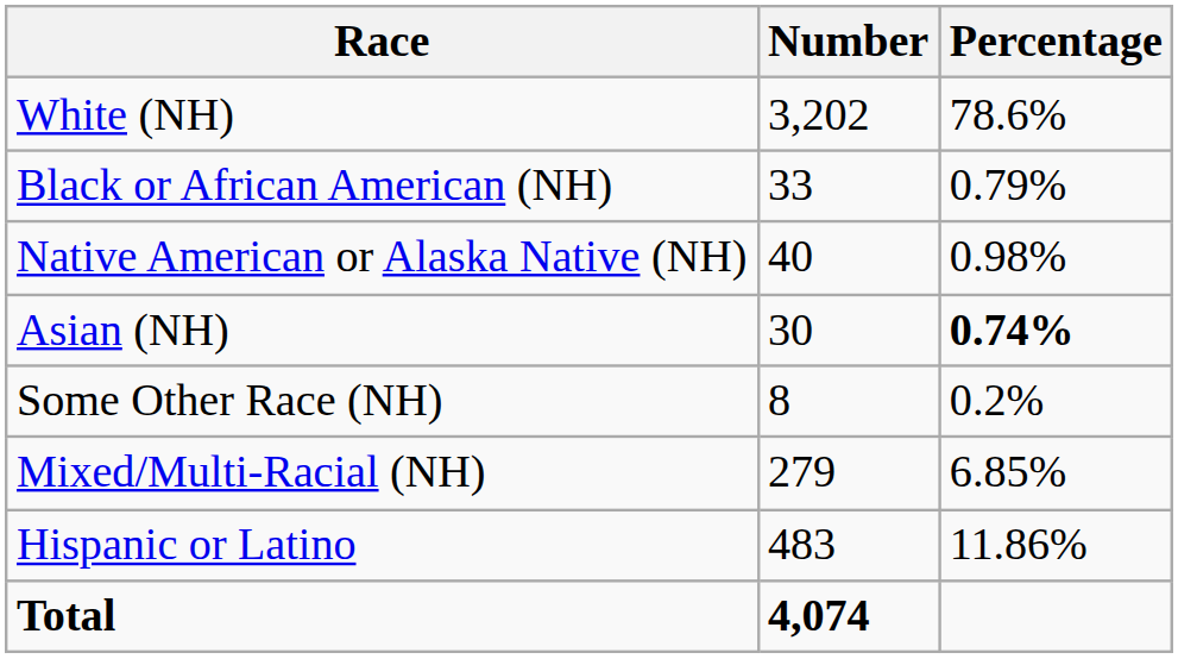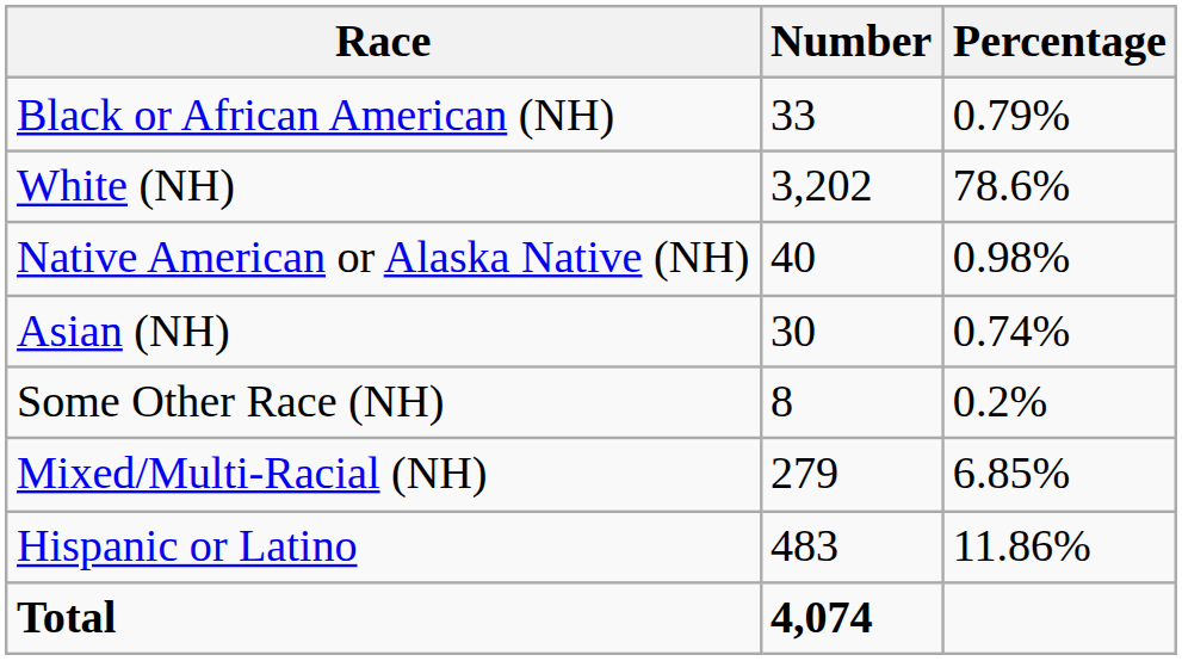 <table class="wikitable">
 <tr>
 <th>Race</th>
 <th>Number</th>
 <th>Percentage</th>
 </tr>
 <tr>
+<td><a href='#'>Black or African American</a> (NH)</td>
+<td>33</td>
+<td>0.79%</td>
+</tr>
+<tr>
 <td><a href='#'>White</a> (NH)</td>
 <td>3,202</td>
 <td>78.6%</td>
-</tr>
-<tr>
-<td><a href='#'>Black or African American</a> (NH)</td>
-<td>33</td>
-<td>0.79%</td>
 </tr>
 <tr>
 <td><a href='#'>Native American</a> or <a href='#'>Alaska Native</a> (NH)</td>
 <td>40</td>
 <td>0.98%</td>
 </tr>
 <tr>
 <td><a href='#'>Asian</a> (NH)</td>
 <td>30</td>
-<td><strong>0.74%</strong></td>
+<td>0.74%</td>
 </tr>
 <tr>
 <td>Some Other Race (NH)</td>
 <td>8</td>
 <td>0.2%</td>
 </tr>
 <tr>
 <td><a href='#'>Mixed/Multi-Racial</a> (NH)</td>
 <td>279</td>
 <td>6.85%</td>
 </tr>
 <tr>
 <td><a href='#'>Hispanic or Latino</a></td>
 <td>483</td>
 <td>11.86%</td>
 </tr>
 <tr>
 <td><strong>Total</strong></td>
 <td><strong>4,074</strong></td>
 <td></td>
 </tr>
 </table>
